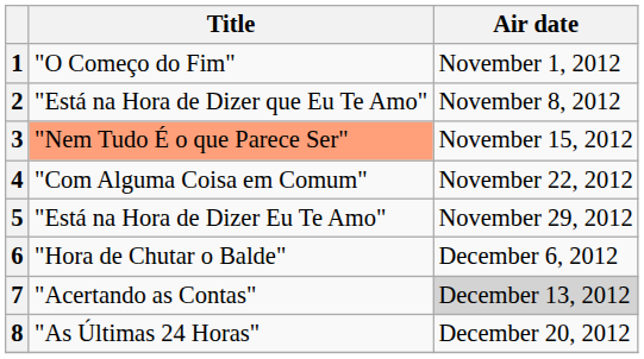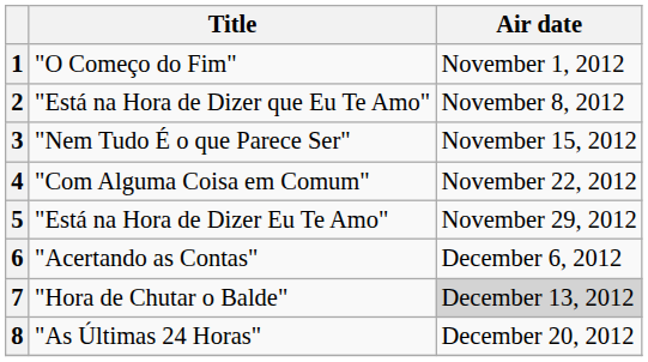 <table class="wikitable plainrowheaders sortable">
 <tr>
 <th scope="col"></th>
 <th scope="col">Title</th>
 <th scope="col">Air date</th>
 </tr>
 <tr>
 <th scope="row" style="text-align:center">1</th>
 <td>"O Começo do Fim"</td>
 <td>November 1, 2012</td>
 </tr>
 <tr>
 <th scope="row" style="text-align:center">2</th>
 <td>"Está na Hora de Dizer que Eu Te Amo"</td>
 <td>November 8, 2012</td>
 </tr>
 <tr>
 <th scope="row" style="text-align:center">3</th>
-<td style="background: lightsalmon;">"Nem Tudo É o que Parece Ser"</td>
+<td>"Nem Tudo É o que Parece Ser"</td>
 <td>November 15, 2012</td>
 </tr>
 <tr>
 <th scope="row" style="text-align:center">4</th>
 <td>"Com Alguma Coisa em Comum"</td>
 <td>November 22, 2012</td>
 </tr>
 <tr>
 <th scope="row" style="text-align:center">5</th>
 <td>"Está na Hora de Dizer Eu Te Amo"</td>
 <td>November 29, 2012</td>
 </tr>
 <tr>
 <th scope="row" style="text-align:center">6</th>
-<td>"Hora de Chutar o Balde"</td>
+<td>"Acertando as Contas"</td>
 <td>December 6, 2012</td>
 </tr>
 <tr>
 <th scope="row" style="text-align:center">7</th>
-<td>"Acertando as Contas"</td>
+<td>"Hora de Chutar o Balde"</td>
 <td style="background: lightgrey;">December 13, 2012</td>
 </tr>
 <tr>
 <th scope="row" style="text-align:center">8</th>
 <td>"As Últimas 24 Horas"</td>
 <td>December 20, 2012</td>
 </tr>
 <tr>
 </tr>
 </table>
